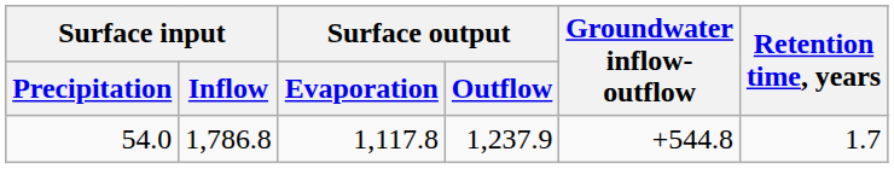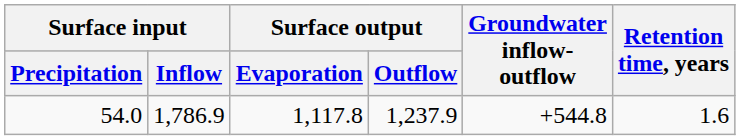 <table class="wikitable">
 <tr>
 <th colspan=2>Surface input</th>
 <th colspan=2>Surface output</th>
 <th rowspan=2><a href='#'>Groundwater</a><br>inflow-<br>outflow</th>
 <th rowspan=2><a href='#'>Retention<br>time</a>, years</th>
 </tr>
 <tr>
 <th><a href='#'>Precipitation</a></th>
 <th><a href='#'>Inflow</a></th>
 <th><a href='#'>Evaporation</a></th>
 <th><a href='#'>Outflow</a></th>
 </tr>
 <tr>
 <td align=right>54.0</td>
-<td align=right>1,786.8</td>
+<td align=right>1,786.9</td>
 <td align=right>1,117.8</td>
 <td align=right>1,237.9</td>
 <td align=right>+544.8</td>
-<td align=right>1.7</td>
+<td align=right>1.6</td>
 </tr>
 </table>
